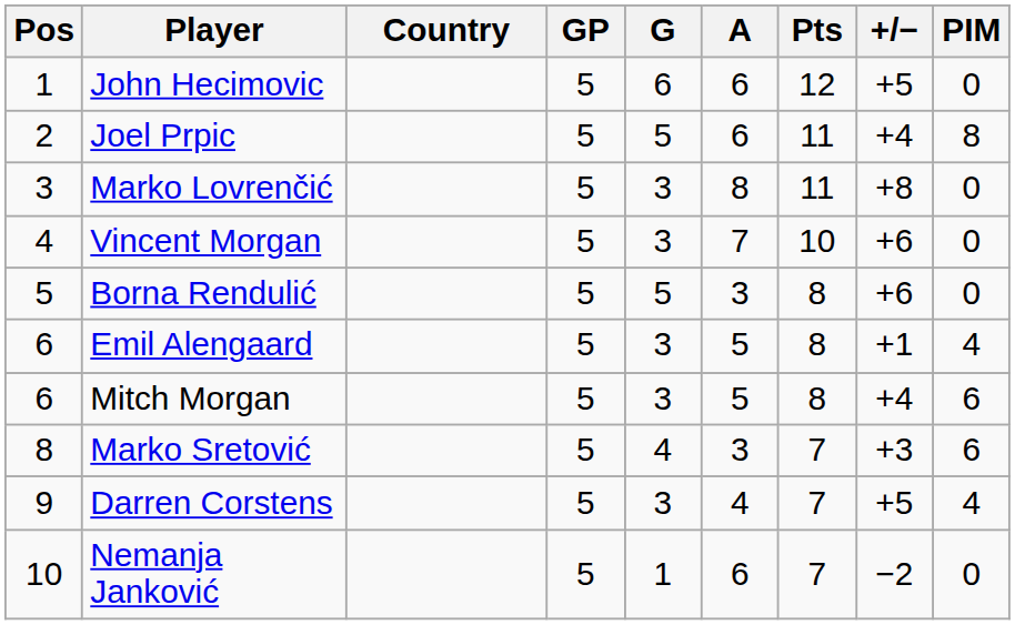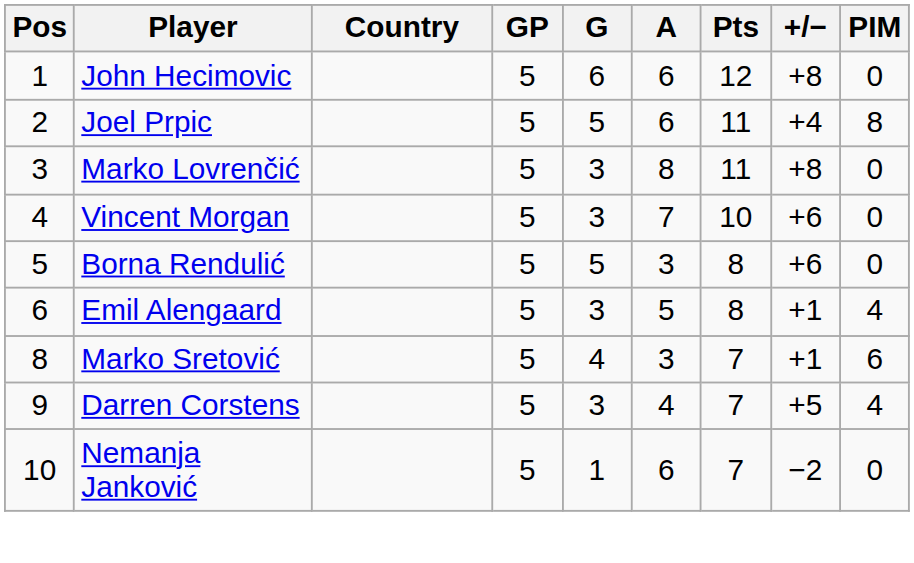 <table class="wikitable sortable" style="text-align: center;">
 <tr>
 <th width=30>Pos</th>
 <th width=120>Player</th>
 <th width=90>Country</th>
 <th width=30>GP</th>
 <th width=30>G</th>
 <th width=30>A</th>
 <th width=30>Pts</th>
 <th width=30>+/−</th>
 <th width=30>PIM</th>
 </tr>
 <tr>
 <td>1</td>
 <td align=left><a href='#'>John Hecimovic</a></td>
 <td align=left></td>
 <td>5</td>
 <td>6</td>
 <td>6</td>
 <td>12</td>
-<td>+5</td>
+<td>+8</td>
 <td>0</td>
 </tr>
 <tr>
 <td>2</td>
 <td align=left><a href='#'>Joel Prpic</a></td>
 <td align=left></td>
 <td>5</td>
 <td>5</td>
 <td>6</td>
 <td>11</td>
 <td>+4</td>
 <td>8</td>
 </tr>
 <tr>
 <td>3</td>
 <td align=left><a href='#'>Marko Lovrenčić</a></td>
 <td align=left></td>
 <td>5</td>
 <td>3</td>
 <td>8</td>
 <td>11</td>
 <td>+8</td>
 <td>0</td>
 </tr>
 <tr>
 <td>4</td>
 <td align=left><a href='#'>Vincent Morgan</a></td>
 <td align=left></td>
 <td>5</td>
 <td>3</td>
 <td>7</td>
 <td>10</td>
 <td>+6</td>
 <td>0</td>
 </tr>
 <tr>
 <td>5</td>
 <td align=left><a href='#'>Borna Rendulić</a></td>
 <td align=left></td>
 <td>5</td>
 <td>5</td>
 <td>3</td>
 <td>8</td>
 <td>+6</td>
 <td>0</td>
 </tr>
 <tr>
 <td>6</td>
 <td align=left><a href='#'>Emil Alengaard</a></td>
 <td align=left></td>
 <td>5</td>
 <td>3</td>
 <td>5</td>
 <td>8</td>
 <td>+1</td>
 <td>4</td>
 </tr>
 <tr>
-<td>6</td>
-<td align=left>Mitch Morgan</td>
-<td align=left></td>
-<td>5</td>
-<td>3</td>
-<td>5</td>
-<td>8</td>
-<td>+4</td>
-<td>6</td>
-</tr>
-<tr>
 <td>8</td>
 <td align=left><a href='#'>Marko Sretović</a></td>
 <td align=left></td>
 <td>5</td>
 <td>4</td>
 <td>3</td>
 <td>7</td>
-<td>+3</td>
+<td>+1</td>
 <td>6</td>
 </tr>
 <tr>
 <td>9</td>
 <td align=left><a href='#'>Darren Corstens</a></td>
 <td align=left></td>
 <td>5</td>
 <td>3</td>
 <td>4</td>
 <td>7</td>
 <td>+5</td>
 <td>4</td>
 </tr>
 <tr>
 <td>10</td>
 <td align=left><a href='#'>Nemanja Janković</a></td>
 <td align=left></td>
 <td>5</td>
 <td>1</td>
 <td>6</td>
 <td>7</td>
 <td>−2</td>
 <td>0</td>
 </tr>
 </table>
